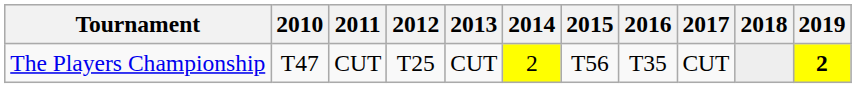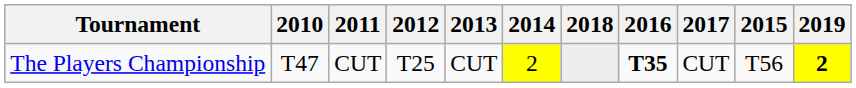 <table class="wikitable" style="font-size:95%;text-align:center;">
 <tr>
 <th>Tournament</th>
 <th>2010</th>
 <th>2011</th>
 <th>2012</th>
 <th>2013</th>
 <th>2014</th>
-<th>2015</th>
+<th>2018</th>
 <th>2016</th>
 <th>2017</th>
-<th>2018</th>
+<th>2015</th>
 <th>2019</th>
 </tr>
 <tr>
 <td align=left><a href='#'>The Players Championship</a></td>
 <td>T47</td>
 <td>CUT</td>
 <td>T25</td>
 <td>CUT</td>
 <td style="background:yellow;">2</td>
+<td style="background:#eeeeee;"></td>
+<td><strong>T35</strong></td>
+<td>CUT</td>
 <td>T56</td>
-<td>T35</td>
-<td>CUT</td>
-<td style="background:#eeeeee;"></td>
 <td style="background:yellow;"><strong>2</strong></td>
 </tr>
 </table>
